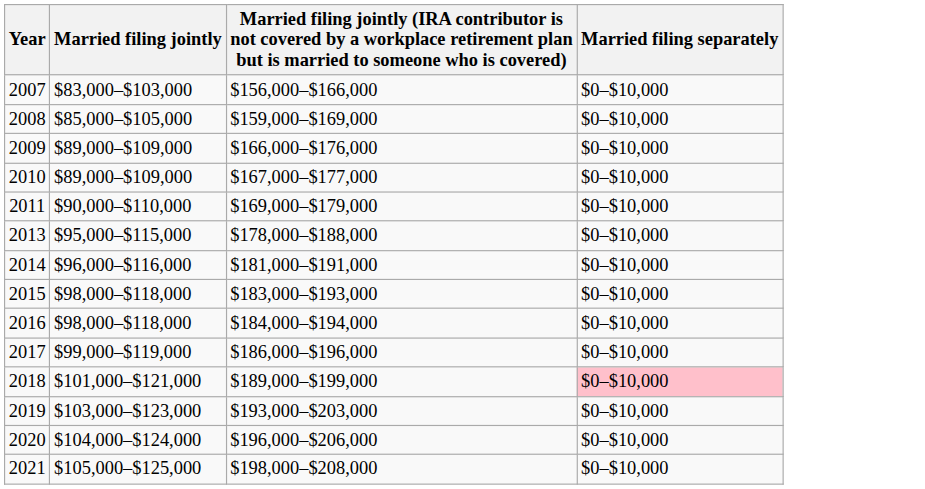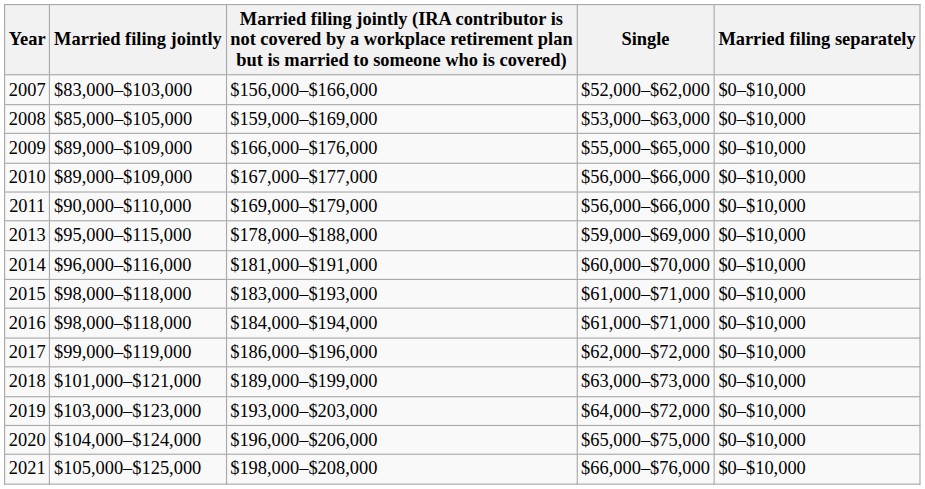 <table class="wikitable">
 <tr>
 <th>Year</th>
 <th>Married filing jointly</th>
 <th>Married filing jointly (IRA contributor is<br>not covered by a workplace retirement plan<br>but is married to someone who is covered)</th>
+<th>Single</th>
 <th>Married filing separately</th>
 </tr>
 <tr>
 <td style="text-align: center">2007</td>
 <td>$83,000–$103,000</td>
 <td>$156,000–$166,000</td>
+<td>$52,000–$62,000</td>
 <td>$0–$10,000</td>
 </tr>
 <tr>
 <td style="text-align: center">2008</td>
 <td>$85,000–$105,000</td>
 <td>$159,000–$169,000</td>
+<td>$53,000–$63,000</td>
 <td>$0–$10,000</td>
 </tr>
 <tr>
 <td style="text-align: center">2009</td>
 <td>$89,000–$109,000</td>
 <td>$166,000–$176,000</td>
+<td>$55,000–$65,000</td>
 <td>$0–$10,000</td>
 </tr>
 <tr>
 <td style="text-align: center">2010</td>
 <td>$89,000–$109,000</td>
 <td>$167,000–$177,000</td>
+<td>$56,000–$66,000</td>
 <td>$0–$10,000</td>
 </tr>
 <tr>
 <td style="text-align: center">2011</td>
 <td>$90,000–$110,000</td>
 <td>$169,000–$179,000</td>
+<td>$56,000–$66,000</td>
 <td>$0–$10,000</td>
 </tr>
 <tr>
 <td style="text-align: center">2013</td>
 <td>$95,000–$115,000</td>
 <td>$178,000–$188,000</td>
+<td>$59,000–$69,000</td>
 <td>$0–$10,000</td>
 </tr>
 <tr>
 <td style="text-align: center">2014</td>
 <td>$96,000–$116,000</td>
 <td>$181,000–$191,000</td>
+<td>$60,000–$70,000</td>
 <td>$0–$10,000</td>
 </tr>
 <tr>
 <td style="text-align: center">2015</td>
 <td>$98,000–$118,000</td>
 <td>$183,000–$193,000</td>
+<td>$61,000–$71,000</td>
 <td>$0–$10,000</td>
 </tr>
 <tr>
 <td style="text-align: center">2016</td>
 <td>$98,000–$118,000</td>
 <td>$184,000–$194,000</td>
+<td>$61,000–$71,000</td>
 <td>$0–$10,000</td>
 </tr>
 <tr>
 <td style="text-align: center">2017</td>
 <td>$99,000–$119,000</td>
 <td>$186,000–$196,000</td>
+<td>$62,000–$72,000</td>
 <td>$0–$10,000</td>
 </tr>
 <tr>
 <td style="text-align: center">2018</td>
 <td>$101,000–$121,000</td>
 <td>$189,000–$199,000</td>
-<td style="background: pink;">$0–$10,000</td>
+<td>$63,000–$73,000</td>
+<td>$0–$10,000</td>
 </tr>
 <tr>
 <td style="text-align: center">2019</td>
 <td>$103,000–$123,000</td>
 <td>$193,000–$203,000</td>
+<td>$64,000–$72,000</td>
 <td>$0–$10,000</td>
 </tr>
 <tr>
 <td style="text-align: center">2020</td>
 <td>$104,000–$124,000</td>
 <td>$196,000–$206,000</td>
+<td>$65,000–$75,000</td>
 <td>$0–$10,000</td>
 </tr>
 <tr>
 <td style="text-align: center">2021</td>
 <td>$105,000–$125,000</td>
 <td>$198,000–$208,000</td>
+<td>$66,000–$76,000</td>
 <td>$0–$10,000</td>
 </tr>
 </table>
